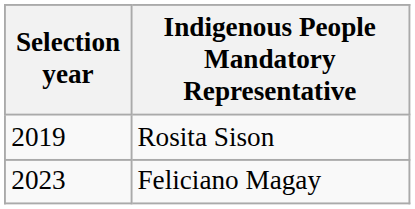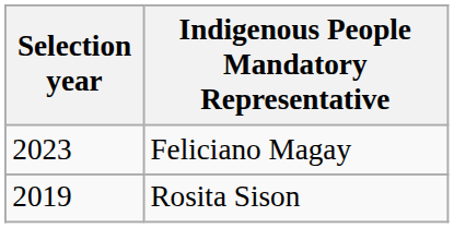 <table class=wikitable style="font-size:90%">
 <tr>
 <th width=60px>Selection<br>year</th>
 <th width=140px>Indigenous People Mandatory Representative</th>
 </tr>
 <tr>
+<td>2023</td>
+<td>Feliciano Magay</td>
+</tr>
+<tr>
 <td>2019</td>
 <td>Rosita Sison</td>
 </tr>
-<tr>
-<td>2023</td>
-<td>Feliciano Magay</td>
-</tr>
 </table>
